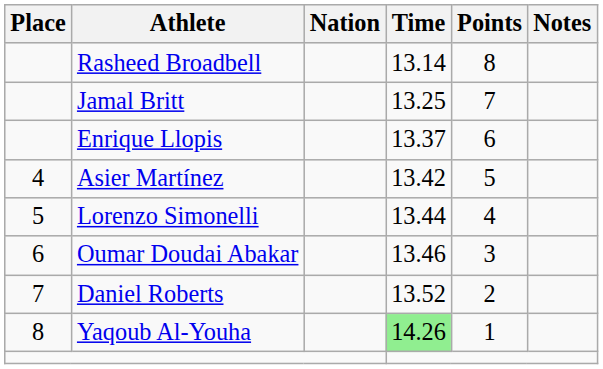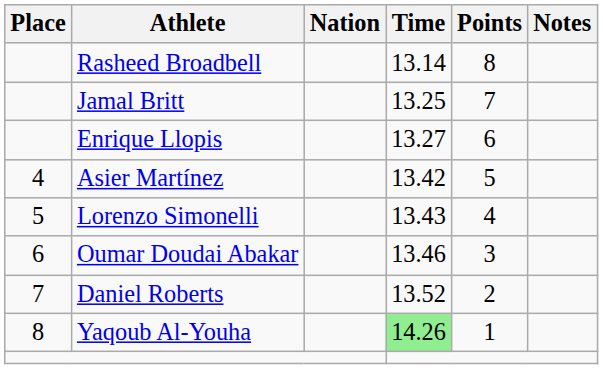 <table class="wikitable mw-datatable sortable" style="text-align:center;">
 <tr>
 <th scope="col">Place</th>
 <th scope="col">Athlete</th>
 <th scope="col">Nation</th>
 <th scope="col">Time</th>
 <th scope="col">Points</th>
 <th scope="col">Notes</th>
 </tr>
 <tr>
 <td></td>
 <td align="left"><a href='#'>Rasheed Broadbell</a></td>
 <td align="left"></td>
 <td>13.14</td>
 <td>8</td>
 <td></td>
 </tr>
 <tr>
 <td></td>
 <td align="left"><a href='#'>Jamal Britt</a></td>
 <td align="left"></td>
 <td>13.25</td>
 <td>7</td>
 <td></td>
 </tr>
 <tr>
 <td></td>
 <td align="left"><a href='#'>Enrique Llopis</a></td>
 <td align="left"></td>
-<td>13.37</td>
+<td>13.27</td>
 <td>6</td>
 <td></td>
 </tr>
 <tr>
 <td>4</td>
 <td align="left"><a href='#'>Asier Martínez</a></td>
 <td align="left"></td>
 <td>13.42</td>
 <td>5</td>
 <td></td>
 </tr>
 <tr>
 <td>5</td>
 <td align="left"><a href='#'>Lorenzo Simonelli</a></td>
 <td align="left"></td>
-<td>13.44</td>
+<td>13.43</td>
 <td>4</td>
 <td></td>
 </tr>
 <tr>
 <td>6</td>
 <td align="left"><a href='#'>Oumar Doudai Abakar</a></td>
 <td align="left"></td>
 <td>13.46</td>
 <td>3</td>
 <td></td>
 </tr>
 <tr>
 <td>7</td>
 <td align="left"><a href='#'>Daniel Roberts</a></td>
 <td align="left"></td>
 <td>13.52</td>
 <td>2</td>
 <td></td>
 </tr>
 <tr>
 <td>8</td>
 <td align="left"><a href='#'>Yaqoub Al-Youha</a></td>
 <td align="left"></td>
 <td style="background: lightgreen;">14.26</td>
 <td>1</td>
 <td></td>
 </tr>
 <tr class="sortbottom">
 <td colspan="3"></td>
 <td colspan="3"></td>
 </tr>
 </table>
